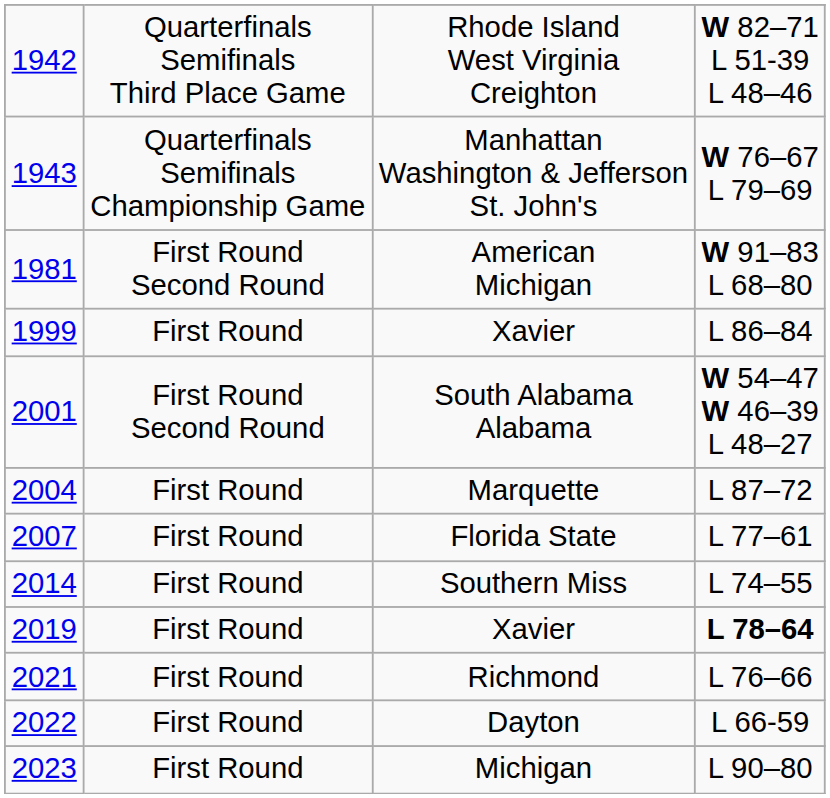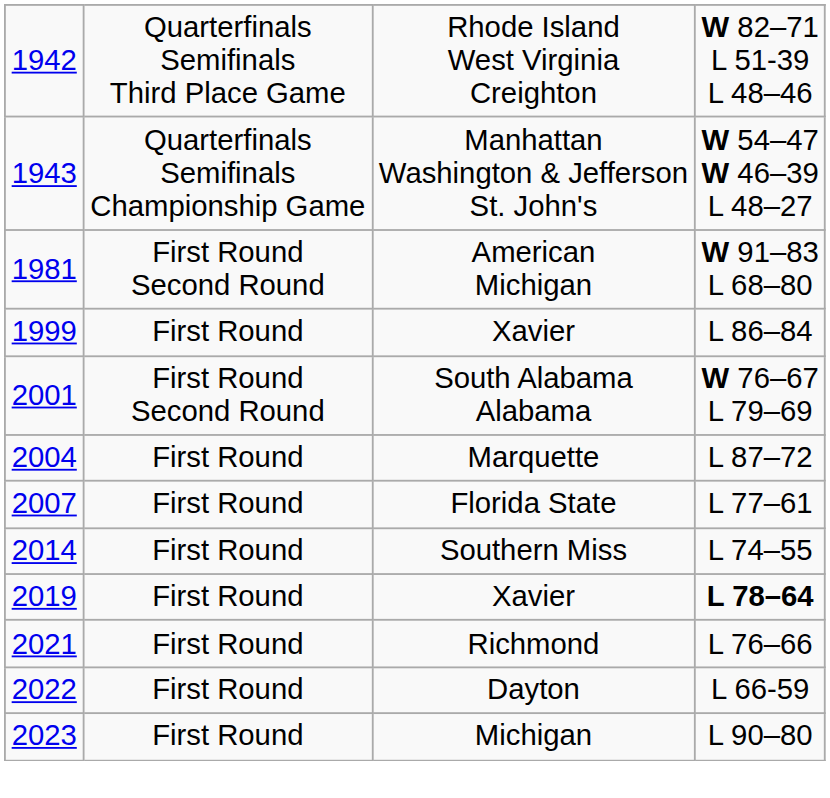 <table class="wikitable">
 <tr align="center">
 <td><a href='#'>1942</a></td>
 <td>Quarterfinals<br>Semifinals<br>Third Place Game</td>
 <td>Rhode Island<br>West Virginia<br>Creighton</td>
 <td><strong>W</strong> 82–71<br>L 51-39 <br>L 48–46</td>
 </tr>
 <tr align="center">
 <td><a href='#'>1943</a></td>
 <td>Quarterfinals<br>Semifinals<br>Championship Game</td>
 <td>Manhattan<br>Washington & Jefferson<br>St. John's</td>
-<td><strong>W</strong> 76–67<br>L 79–69</td>
+<td><strong>W</strong> 54–47<br><strong>W</strong> 46–39<br>L 48–27</td>
 </tr>
 <tr align="center">
 <td><a href='#'>1981</a></td>
 <td>First Round<br>Second Round</td>
 <td>American<br>Michigan</td>
 <td><strong>W</strong> 91–83<br>L 68–80</td>
 </tr>
 <tr align="center">
 <td><a href='#'>1999</a></td>
 <td>First Round</td>
 <td>Xavier</td>
 <td>L 86–84</td>
 </tr>
 <tr align="center">
 <td><a href='#'>2001</a></td>
 <td>First Round<br>Second Round</td>
 <td>South Alabama<br>Alabama</td>
-<td><strong>W</strong> 54–47<br><strong>W</strong> 46–39<br>L 48–27</td>
+<td><strong>W</strong> 76–67<br>L 79–69</td>
 </tr>
 <tr align="center">
 <td><a href='#'>2004</a></td>
 <td>First Round</td>
 <td>Marquette</td>
 <td>L 87–72</td>
 </tr>
 <tr align="center">
 <td><a href='#'>2007</a></td>
 <td>First Round</td>
 <td>Florida State</td>
 <td>L 77–61</td>
 </tr>
 <tr align="center">
 <td><a href='#'>2014</a></td>
 <td>First Round</td>
 <td>Southern Miss</td>
 <td>L 74–55</td>
 </tr>
 <tr align="center">
 <td><a href='#'>2019</a></td>
 <td>First Round</td>
 <td>Xavier</td>
 <td><strong>L 78–64</strong></td>
 </tr>
 <tr align="center">
 <td><a href='#'>2021</a></td>
 <td>First Round</td>
 <td>Richmond</td>
 <td>L 76–66</td>
 </tr>
 <tr align="center">
 <td><a href='#'>2022</a></td>
 <td>First Round</td>
 <td>Dayton</td>
 <td>L 66-59</td>
 </tr>
 <tr align="center">
 <td><a href='#'>2023</a></td>
 <td>First Round</td>
 <td>Michigan</td>
 <td>L 90–80</td>
 </tr>
 </table>
